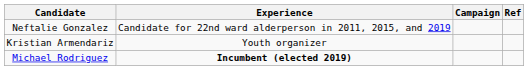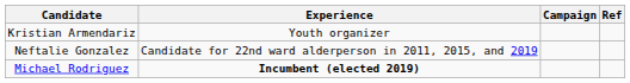 <table class="wikitable" style="text-align:center">
 <tr>
 <th>Candidate</th>
 <th>Experience</th>
 <th>Campaign</th>
 <th>Ref</th>
 </tr>
 <tr>
-<td>Neftalie Gonzalez</td>
-<td>Candidate for 22nd ward alderperson in 2011, 2015, and <a href='#'>2019</a></td>
+<td>Kristian Armendariz</td>
+<td>Youth organizer</td>
 <td></td>
 <td></td>
 </tr>
 <tr>
-<td>Kristian Armendariz</td>
-<td>Youth organizer</td>
+<td>Neftalie Gonzalez</td>
+<td>Candidate for 22nd ward alderperson in 2011, 2015, and <a href='#'>2019</a></td>
 <td></td>
 <td></td>
 </tr>
 <tr>
 <td><a href='#'>Michael Rodriguez</a></td>
 <td><strong>Incumbent (elected 2019)</strong></td>
 <td></td>
 <td></td>
 </tr>
 </table>
